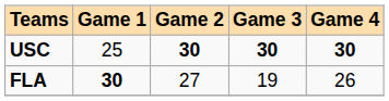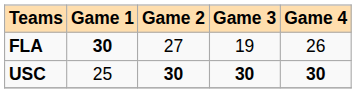 <table class="wikitable" align=right>
 <tr bgcolor=#ffdead align=center>
 <td colspan=1><strong>Teams</strong></td>
 <td colspan=1><strong>Game 1</strong></td>
 <td colspan=1><strong>Game 2</strong></td>
 <td colspan=1><strong>Game 3</strong></td>
 <td colspan=1><strong>Game 4</strong></td>
 </tr>
 <tr>
+<td><strong>FLA</strong></td>
+<td align=center><strong>30</strong></td>
+<td align=center>27</td>
+<td align=center>19</td>
+<td align=center>26</td>
+</tr>
+<tr>
 <td><strong>USC</strong></td>
 <td align=center>25</td>
 <td align=center><strong>30</strong></td>
 <td align=center><strong>30</strong></td>
 <td align=center><strong>30</strong></td>
 </tr>
 <tr>
-<td><strong>FLA</strong></td>
-<td align=center><strong>30</strong></td>
-<td align=center>27</td>
-<td align=center>19</td>
-<td align=center>26</td>
-</tr>
-<tr>
 </tr>
 </table>
